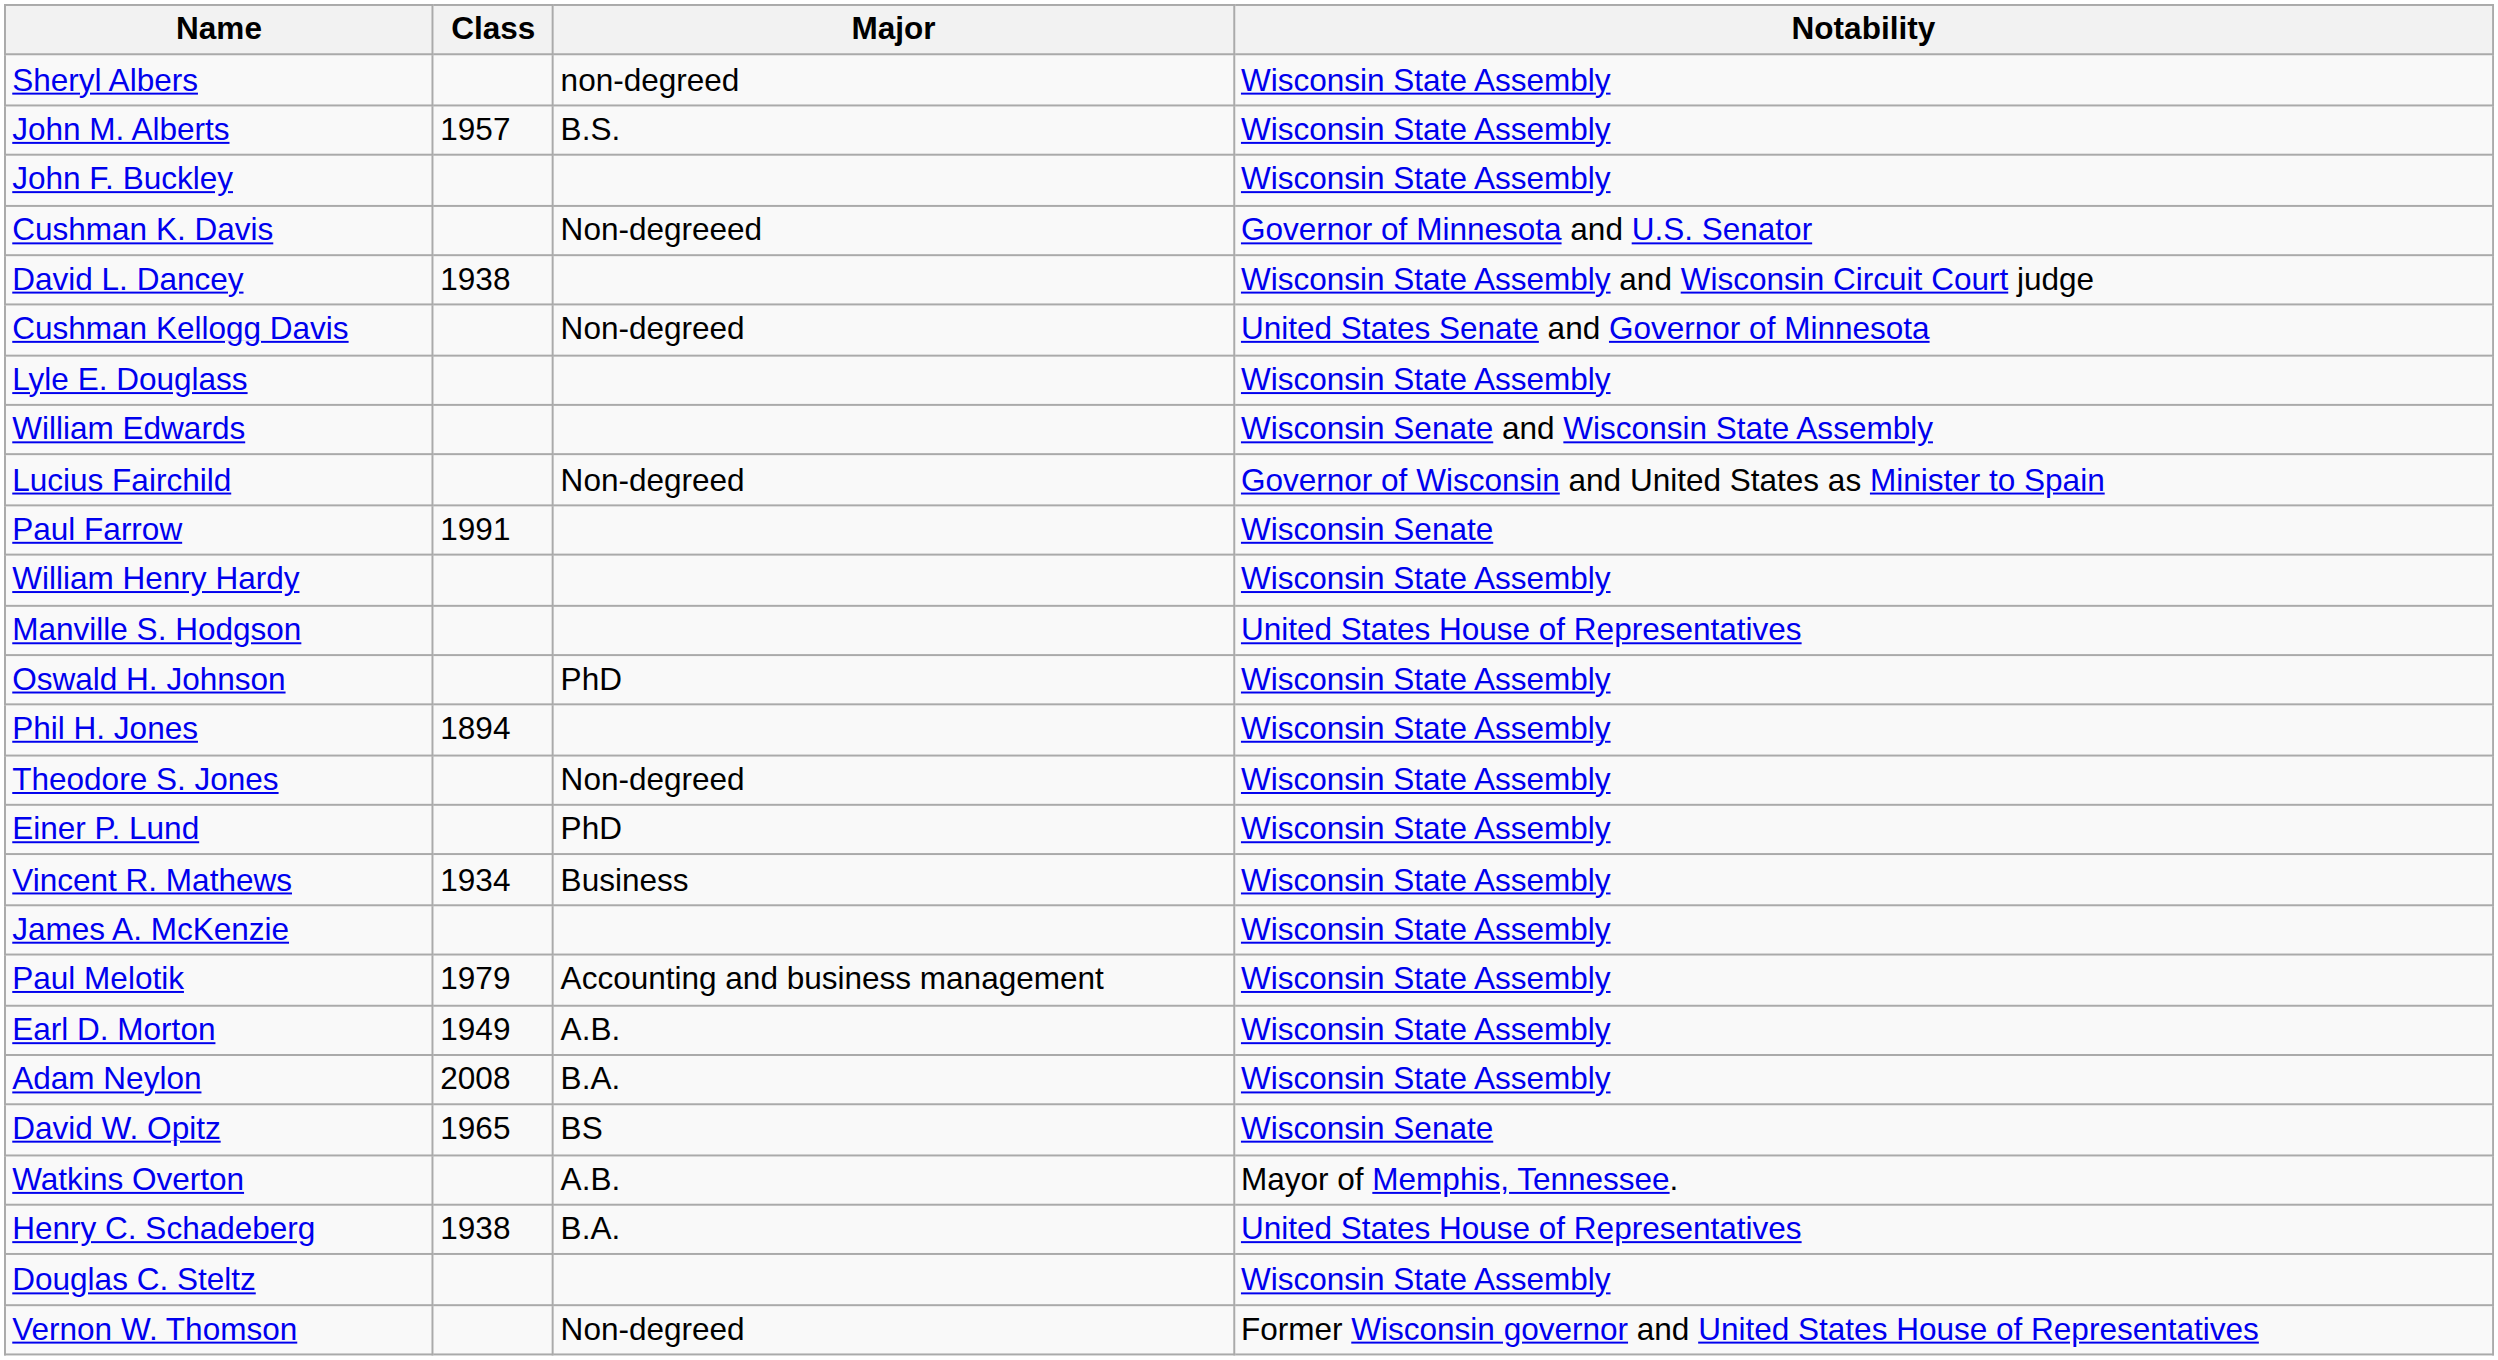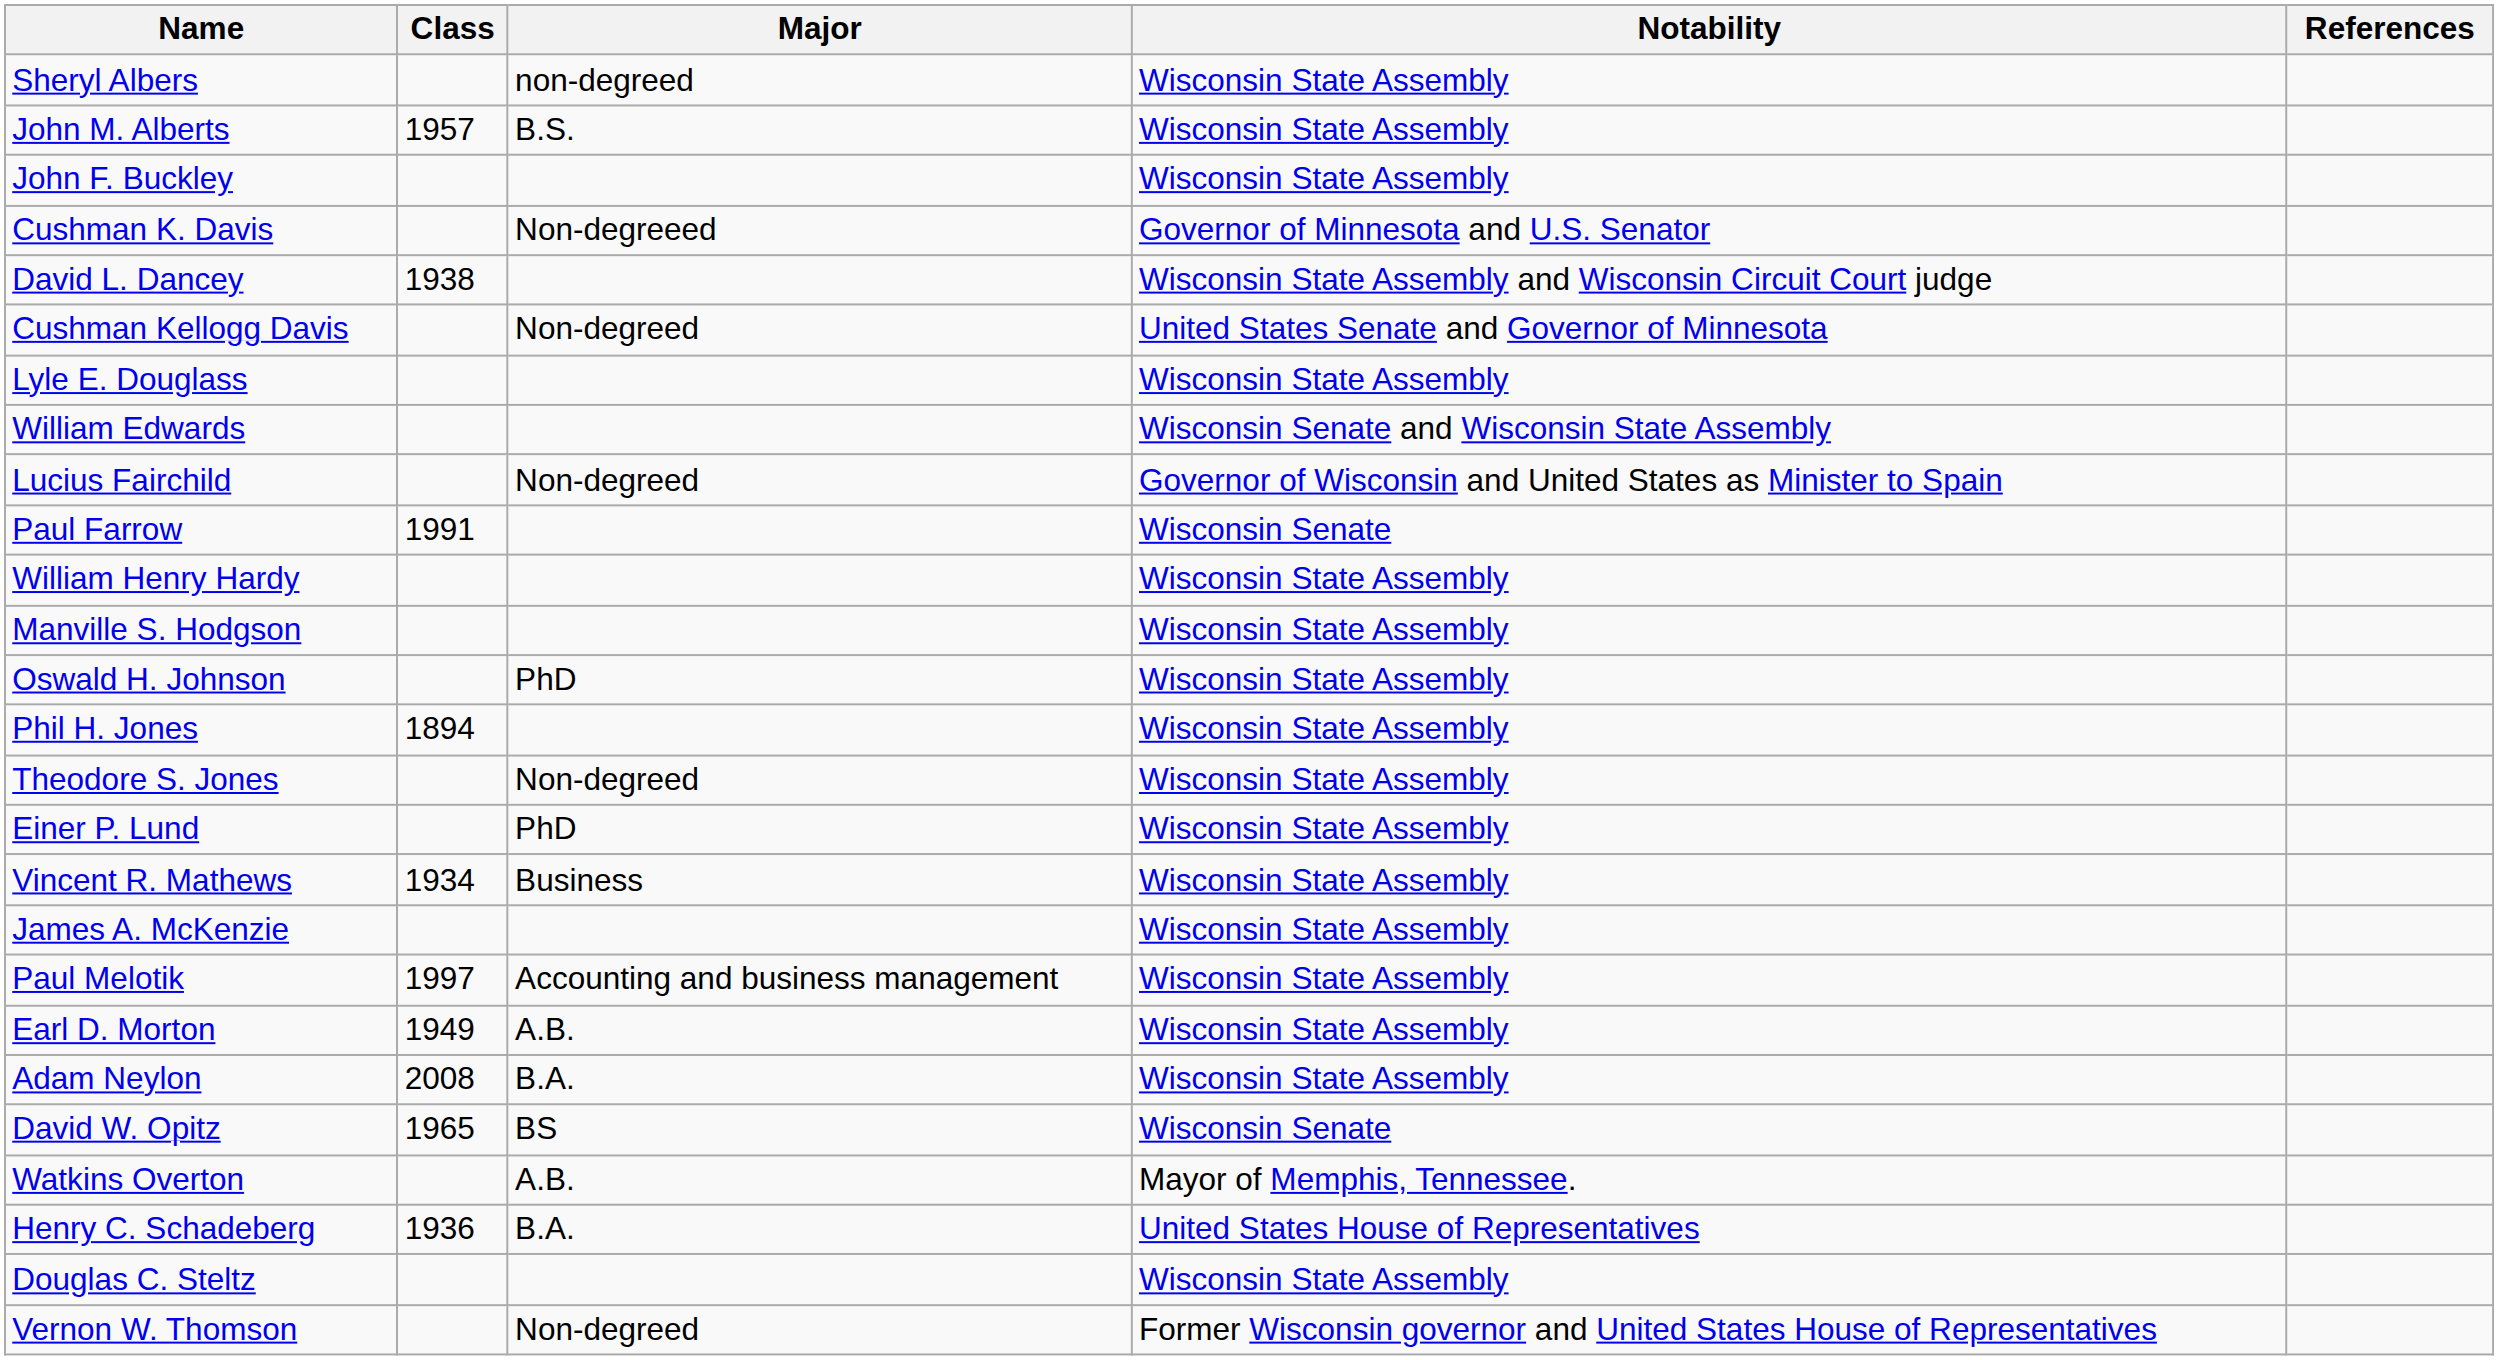 <table class="wikitable sortable" style="width:100%;">
 <tr>
 <th>Name</th>
 <th>Class</th>
 <th>Major</th>
 <th>Notability</th>
+<th>References</th>
 </tr>
 <tr>
 <td><a href='#'>Sheryl Albers</a></td>
 <td></td>
 <td>non-degreed</td>
 <td><a href='#'>Wisconsin State Assembly</a></td>
+<td></td>
 </tr>
 <tr>
 <td><a href='#'>John M. Alberts</a></td>
 <td>1957</td>
 <td>B.S.</td>
 <td><a href='#'>Wisconsin State Assembly</a></td>
+<td></td>
 </tr>
 <tr>
 <td><a href='#'>John F. Buckley</a></td>
 <td></td>
 <td></td>
 <td><a href='#'>Wisconsin State Assembly</a></td>
+<td></td>
 </tr>
 <tr>
 <td><a href='#'>Cushman K. Davis</a></td>
 <td></td>
 <td>Non-degreeed</td>
 <td><a href='#'>Governor of Minnesota</a> and <a href='#'>U.S. Senator</a></td>
+<td></td>
 </tr>
 <tr>
 <td><a href='#'>David L. Dancey</a></td>
 <td>1938</td>
 <td></td>
 <td><a href='#'>Wisconsin State Assembly</a> and <a href='#'>Wisconsin Circuit Court</a> judge</td>
+<td></td>
 </tr>
 <tr>
 <td><a href='#'>Cushman Kellogg Davis</a></td>
 <td></td>
 <td>Non-degreed</td>
 <td><a href='#'>United States Senate</a> and <a href='#'>Governor of Minnesota</a></td>
+<td></td>
 </tr>
 <tr>
 <td><a href='#'>Lyle E. Douglass</a></td>
 <td></td>
 <td></td>
 <td><a href='#'>Wisconsin State Assembly</a></td>
+<td></td>
 </tr>
 <tr>
 <td><a href='#'>William Edwards</a></td>
 <td></td>
 <td></td>
 <td><a href='#'>Wisconsin Senate</a> and <a href='#'>Wisconsin State Assembly</a></td>
+<td></td>
 </tr>
 <tr>
 <td><a href='#'>Lucius Fairchild</a></td>
 <td></td>
 <td>Non-degreed</td>
 <td><a href='#'>Governor of Wisconsin</a> and United States as <a href='#'>Minister to Spain</a></td>
+<td></td>
 </tr>
 <tr>
 <td><a href='#'>Paul Farrow</a></td>
 <td>1991</td>
 <td></td>
 <td><a href='#'>Wisconsin Senate</a></td>
+<td></td>
 </tr>
 <tr>
 <td><a href='#'>William Henry Hardy</a></td>
 <td></td>
 <td></td>
 <td><a href='#'>Wisconsin State Assembly</a></td>
+<td></td>
 </tr>
 <tr>
 <td><a href='#'>Manville S. Hodgson</a></td>
 <td></td>
 <td></td>
-<td><a href='#'>United States House of Representatives</a></td>
+<td><a href='#'>Wisconsin State Assembly</a></td>
+<td></td>
 </tr>
 <tr>
 <td><a href='#'>Oswald H. Johnson</a></td>
 <td></td>
 <td>PhD</td>
 <td><a href='#'>Wisconsin State Assembly</a></td>
+<td></td>
 </tr>
 <tr>
 <td><a href='#'>Phil H. Jones</a></td>
 <td>1894</td>
 <td></td>
 <td><a href='#'>Wisconsin State Assembly</a></td>
+<td></td>
 </tr>
 <tr>
 <td><a href='#'>Theodore S. Jones</a></td>
 <td></td>
 <td>Non-degreed</td>
 <td><a href='#'>Wisconsin State Assembly</a></td>
+<td></td>
 </tr>
 <tr>
 <td><a href='#'>Einer P. Lund</a></td>
 <td></td>
 <td>PhD</td>
 <td><a href='#'>Wisconsin State Assembly</a></td>
+<td></td>
 </tr>
 <tr>
 <td><a href='#'>Vincent R. Mathews</a></td>
 <td>1934</td>
 <td>Business</td>
 <td><a href='#'>Wisconsin State Assembly</a></td>
+<td></td>
 </tr>
 <tr>
 <td><a href='#'>James A. McKenzie</a></td>
 <td></td>
 <td></td>
 <td><a href='#'>Wisconsin State Assembly</a></td>
+<td></td>
 </tr>
 <tr>
 <td><a href='#'>Paul Melotik</a></td>
-<td>1979</td>
+<td>1997</td>
 <td>Accounting and business management</td>
 <td><a href='#'>Wisconsin State Assembly</a></td>
+<td></td>
 </tr>
 <tr>
 <td><a href='#'>Earl D. Morton</a></td>
 <td>1949</td>
 <td>A.B.</td>
 <td><a href='#'>Wisconsin State Assembly</a></td>
+<td></td>
 </tr>
 <tr>
 <td><a href='#'>Adam Neylon</a></td>
 <td>2008</td>
 <td>B.A.</td>
 <td><a href='#'>Wisconsin State Assembly</a></td>
+<td></td>
 </tr>
 <tr>
 <td><a href='#'>David W. Opitz</a></td>
 <td>1965</td>
 <td>BS</td>
 <td><a href='#'>Wisconsin Senate</a></td>
+<td></td>
 </tr>
 <tr>
 <td><a href='#'>Watkins Overton</a></td>
 <td></td>
 <td>A.B.</td>
 <td>Mayor of <a href='#'>Memphis, Tennessee</a>.</td>
+<td></td>
 </tr>
 <tr>
 <td><a href='#'>Henry C. Schadeberg</a></td>
-<td>1938</td>
+<td>1936</td>
 <td>B.A.</td>
 <td><a href='#'>United States House of Representatives</a></td>
+<td></td>
 </tr>
 <tr>
 <td><a href='#'>Douglas C. Steltz</a></td>
 <td></td>
 <td></td>
 <td><a href='#'>Wisconsin State Assembly</a></td>
+<td></td>
 </tr>
 <tr>
 <td><a href='#'>Vernon W. Thomson</a></td>
 <td></td>
 <td>Non-degreed</td>
 <td>Former <a href='#'>Wisconsin governor</a> and <a href='#'>United States House of Representatives</a></td>
+<td></td>
 </tr>
 </table>
